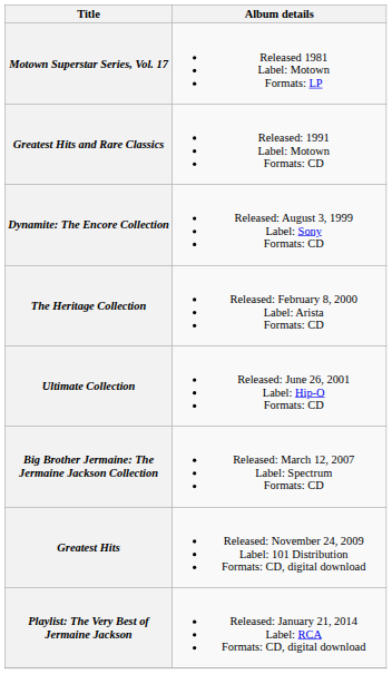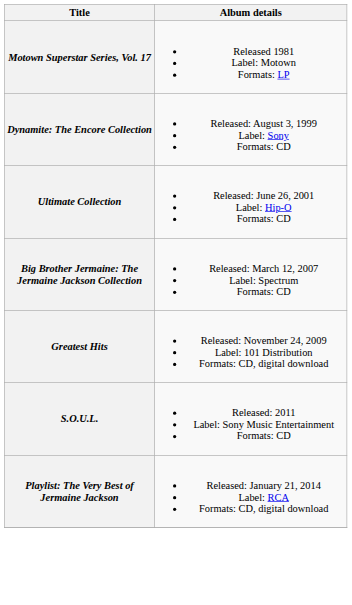 <table class="wikitable plainrowheaders" style="text-align:center;">
 <tr>
 <th scope="col" style="width:14em;">Title</th>
 <th scope="col" style="width:18em;">Album details</th>
 </tr>
 <tr>
 <th scope="row"><em>Motown Superstar Series, Vol. 17</em></th>
 <td><br><ul><li>Released 1981</li><li>Label: Motown</li><li>Formats: <a href='#'>LP</a></li></ul></td>
 </tr>
 <tr>
-<th scope="row"><em>Greatest Hits and Rare Classics</em></th>
-<td><br><ul><li>Released: 1991</li><li>Label: Motown</li><li>Formats: CD</li></ul></td>
-</tr>
-<tr>
 <th scope="row"><em>Dynamite: The Encore Collection</em></th>
 <td><br><ul><li>Released: August 3, 1999</li><li>Label: <a href='#'>Sony</a></li><li>Formats: CD</li></ul></td>
-</tr>
-<tr>
-<th scope="row"><em>The Heritage Collection</em></th>
-<td><br><ul><li>Released: February 8, 2000</li><li>Label: Arista</li><li>Formats: CD</li></ul></td>
 </tr>
 <tr>
 <th scope="row"><em>Ultimate Collection</em></th>
 <td><br><ul><li>Released: June 26, 2001</li><li>Label: <a href='#'>Hip-O</a></li><li>Formats: CD</li></ul></td>
 </tr>
 <tr>
 <th scope="row"><em>Big Brother Jermaine: The Jermaine Jackson Collection</em></th>
 <td><br><ul><li>Released: March 12, 2007</li><li>Label: Spectrum</li><li>Formats: CD</li></ul></td>
 </tr>
 <tr>
 <th scope="row"><em>Greatest Hits</em></th>
 <td><br><ul><li>Released: November 24, 2009</li><li>Label: 101 Distribution</li><li>Formats: CD, digital download</li></ul></td>
 </tr>
 <tr>
+<th scope="row"><em>S.O.U.L.</em></th>
+<td><br><ul><li>Released: 2011</li><li>Label: Sony Music Entertainment</li><li>Formats: CD</li></ul></td>
+</tr>
+<tr>
 <th scope="row"><em>Playlist: The Very Best of Jermaine Jackson</em></th>
 <td><br><ul><li>Released: January 21, 2014</li><li>Label: <a href='#'>RCA</a></li><li>Formats: CD, digital download</li></ul></td>
 </tr>
 <tr>
 </tr>
 </table>
